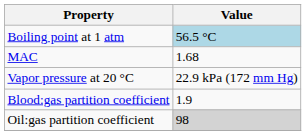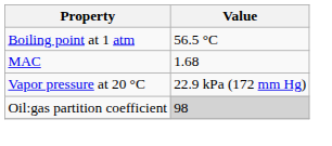 <table class="wikitable">
 <tr>
 <th>Property</th>
 <th>Value</th>
 </tr>
 <tr>
 <td><a href='#'>Boiling point</a> at 1 <a href='#'>atm</a></td>
-<td style="background: lightblue;">56.5 °C</td>
+<td>56.5 °C</td>
 </tr>
 <tr>
 <td><a href='#'>MAC</a></td>
 <td>1.68</td>
 </tr>
 <tr>
 <td><a href='#'>Vapor pressure</a> at 20 °C</td>
 <td>22.9 kPa (172 <a href='#'>mm Hg</a>)</td>
 </tr>
 <tr>
-<td><a href='#'>Blood:gas partition coefficient</a></td>
-<td>1.9</td>
-</tr>
-<tr>
 <td>Oil:gas partition coefficient</td>
 <td style="background: lightgrey;">98</td>
 </tr>
 <tr>
 </tr>
 </table>
